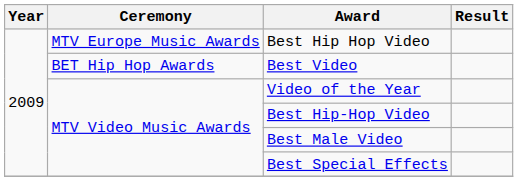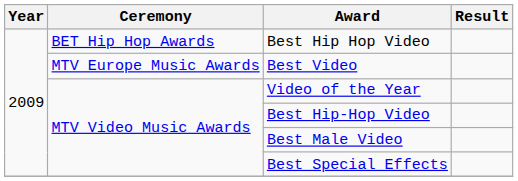 <table class="wikitable plainrowheaders">
 <tr>
 <th>Year</th>
 <th>Ceremony</th>
 <th>Award</th>
 <th>Result</th>
 </tr>
 <tr>
 <td rowspan="6">2009</td>
-<td><a href='#'>MTV Europe Music Awards</a></td>
+<td><a href='#'>BET Hip Hop Awards</a></td>
 <td>Best Hip Hop Video</td>
 <td></td>
 </tr>
 <tr>
-<td><a href='#'>BET Hip Hop Awards</a></td>
+<td><a href='#'>MTV Europe Music Awards</a></td>
 <td><a href='#'>Best Video</a></td>
 <td></td>
 </tr>
 <tr>
 <td rowspan="4"><a href='#'>MTV Video Music Awards</a></td>
 <td><a href='#'>Video of the Year</a></td>
 <td></td>
 </tr>
 <tr>
 <td><a href='#'>Best Hip-Hop Video</a></td>
 <td></td>
 </tr>
 <tr>
 <td><a href='#'>Best Male Video</a></td>
 <td></td>
 </tr>
 <tr>
 <td><a href='#'>Best Special Effects</a></td>
 <td></td>
 </tr>
 <tr>
 </tr>
 </table>
